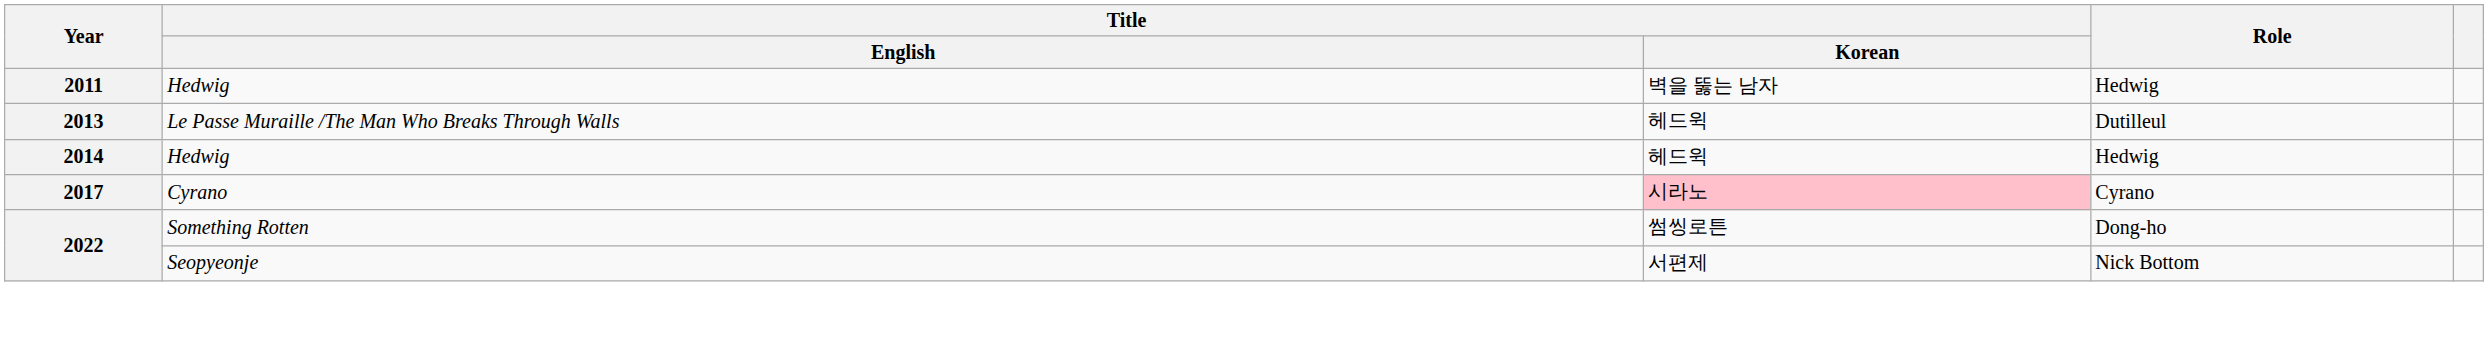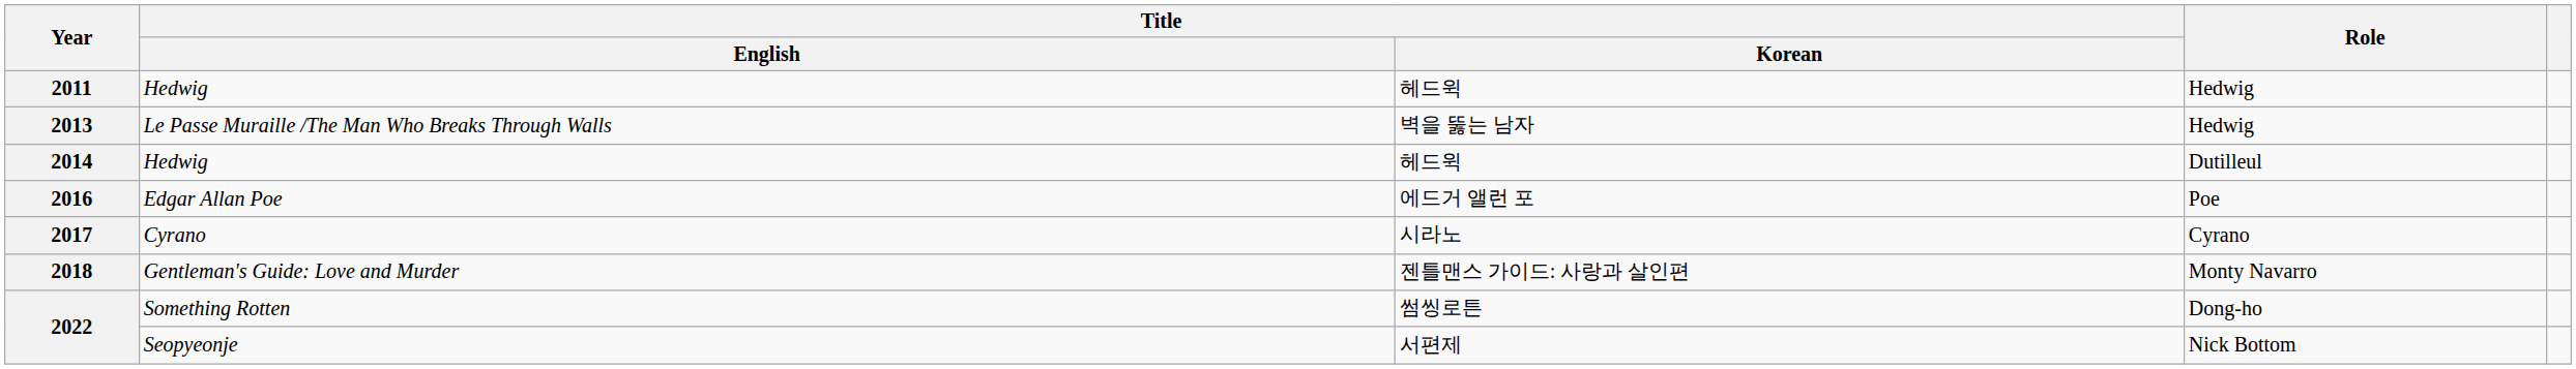 <table class="wikitable sortable plainrowheaders" style="clear:none; font-size:100%; padding:0 auto; width:100%; margin:auto">
 <tr>
 <th rowspan="2" scope="col">Year</th>
 <th colspan="2" scope="col">Title</th>
 <th rowspan="2" scope="col">Role</th>
 <th rowspan="2" scope="col" class="unsortable"></th>
 </tr>
 <tr>
 <th>English</th>
 <th>Korean</th>
 </tr>
 <tr>
 <th rowspan="1" scope="row">2011</th>
 <td><em>Hedwig</em></td>
-<td>벽을 뚫는 남자</td>
+<td>헤드윅</td>
 <td>Hedwig</td>
 <td></td>
 </tr>
 <tr>
 <th rowspan="1" scope="row">2013</th>
 <td><em>Le Passe Muraille /The Man Who Breaks Through Walls</em></td>
-<td>헤드윅</td>
-<td>Dutilleul</td>
+<td>벽을 뚫는 남자</td>
+<td>Hedwig</td>
 <td></td>
 </tr>
 <tr>
 <th rowspan="1" scope="row">2014</th>
 <td><em>Hedwig</em></td>
 <td>헤드윅</td>
-<td>Hedwig</td>
+<td>Dutilleul</td>
+<td></td>
+</tr>
+<tr>
+<th rowspan="1" scope="row">2016</th>
+<td><em>Edgar Allan Poe</em></td>
+<td>에드거 앨런 포</td>
+<td>Poe</td>
 <td></td>
 </tr>
 <tr>
 <th rowspan="1" scope="row">2017</th>
 <td><em>Cyrano</em></td>
-<td style="background: pink;">시라노</td>
+<td>시라노</td>
 <td>Cyrano</td>
+<td></td>
+</tr>
+<tr>
+<th rowspan="1" scope="row">2018</th>
+<td><em>Gentleman's Guide: Love and Murder</em></td>
+<td>젠틀맨스 가이드: 사랑과 살인편</td>
+<td>Monty Navarro</td>
 <td></td>
 </tr>
 <tr>
 <th rowspan="2" scope="row">2022</th>
 <td><em>Something Rotten</em></td>
 <td>썸씽로튼</td>
 <td>Dong-ho</td>
 <td></td>
 </tr>
 <tr>
 <td><em>Seopyeonje</em></td>
 <td>서편제</td>
 <td>Nick Bottom</td>
 <td></td>
 </tr>
 </table>
